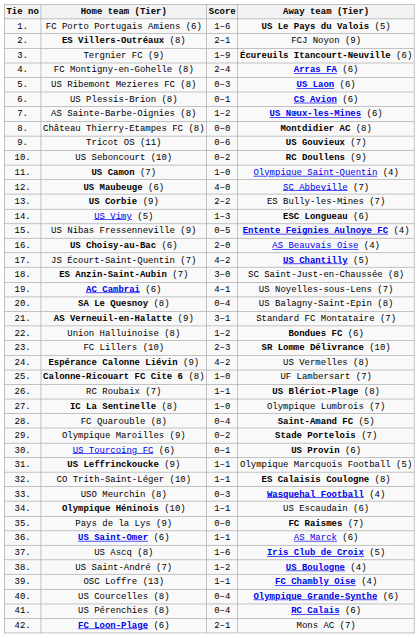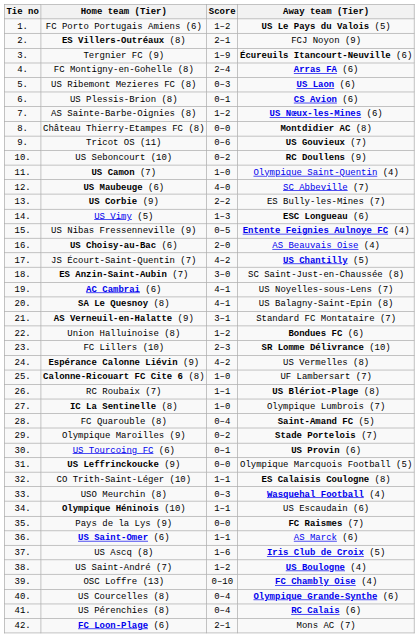 <table class="wikitable" style="text-align: center">
 <tr>
 <th>Tie no</th>
 <th>Home team (Tier)</th>
 <th>Score</th>
 <th>Away team (Tier)</th>
 </tr>
 <tr>
 <td>1.</td>
 <td>FC Porto Portugais Amiens (6)</td>
-<td>1–6</td>
+<td>1–2</td>
 <td><strong>US Le Pays du Valois</strong> (5)</td>
 </tr>
 <tr>
 <td>2.</td>
 <td><strong>ES Villers-Outréaux</strong> (8)</td>
 <td>2–1</td>
 <td>FCJ Noyon (9)</td>
 </tr>
 <tr>
 <td>3.</td>
 <td>Tergnier FC (9)</td>
 <td>1–9</td>
 <td><strong>Écureuils Itancourt-Neuville</strong> (6)</td>
 </tr>
 <tr>
 <td>4.</td>
 <td>FC Montigny-en-Gohelle (8)</td>
 <td>2–4</td>
 <td><strong><a href='#'>Arras FA</a></strong> (6)</td>
 </tr>
 <tr>
 <td>5.</td>
 <td>US Ribemont Mezieres FC (8)</td>
 <td>0–3</td>
 <td><strong><a href='#'>US Laon</a></strong> (6)</td>
 </tr>
 <tr>
 <td>6.</td>
 <td>US Plessis-Brion (8)</td>
 <td>0–1</td>
 <td><strong><a href='#'>CS Avion</a></strong> (6)</td>
 </tr>
 <tr>
 <td>7.</td>
 <td>AS Sainte-Barbe-Oignies (8)</td>
 <td>1–2</td>
 <td><strong><a href='#'>US Nœux-les-Mines</a></strong> (6)</td>
 </tr>
 <tr>
 <td>8.</td>
 <td>Château Thierry-Etampes FC (8)</td>
 <td>0–0 </td>
 <td><strong>Montdidier AC</strong> (8)</td>
 </tr>
 <tr>
 <td>9.</td>
 <td>Tricot OS (11)</td>
 <td>0–6</td>
 <td><strong>US Gouvieux</strong> (7)</td>
 </tr>
 <tr>
 <td>10.</td>
 <td>US Seboncourt (10)</td>
 <td>0–2</td>
 <td><strong>RC Doullens</strong> (9)</td>
 </tr>
 <tr>
 <td>11.</td>
 <td><strong>US Camon</strong> (7)</td>
 <td>1–0</td>
 <td><a href='#'>Olympique Saint-Quentin</a> (4)</td>
 </tr>
 <tr>
 <td>12.</td>
 <td><strong>US Maubeuge</strong> (6)</td>
 <td>4–0</td>
 <td><a href='#'>SC Abbeville</a> (7)</td>
 </tr>
 <tr>
 <td>13.</td>
 <td><strong>US Corbie</strong> (9)</td>
 <td>2–2 </td>
 <td>ES Bully-les-Mines (7)</td>
 </tr>
 <tr>
 <td>14.</td>
 <td><a href='#'>US Vimy</a> (5)</td>
 <td>1–3</td>
 <td><strong>ESC Longueau</strong> (6)</td>
 </tr>
 <tr>
 <td>15.</td>
 <td>US Nibas Fressenneville (9)</td>
 <td>0–5</td>
 <td><strong><a href='#'>Entente Feignies Aulnoye FC</a></strong> (4)</td>
 </tr>
 <tr>
 <td>16.</td>
 <td><strong>US Choisy-au-Bac</strong> (6)</td>
 <td>2–0</td>
 <td><a href='#'>AS Beauvais Oise</a> (4)</td>
 </tr>
 <tr>
 <td>17.</td>
 <td>JS Écourt-Saint-Quentin (7)</td>
 <td>4–2</td>
 <td><strong><a href='#'>US Chantilly</a></strong> (5)</td>
 </tr>
 <tr>
 <td>18.</td>
 <td><strong>ES Anzin-Saint-Aubin</strong> (7)</td>
 <td>3–0</td>
 <td>SC Saint-Just-en-Chaussée (8)</td>
 </tr>
 <tr>
 <td>19.</td>
 <td><strong><a href='#'>AC Cambrai</a></strong> (6)</td>
 <td>4–1</td>
 <td>US Noyelles-sous-Lens (7)</td>
 </tr>
 <tr>
 <td>20.</td>
 <td><strong>SA Le Quesnoy</strong> (8)</td>
-<td>0–4</td>
+<td>4–1</td>
 <td>US Balagny-Saint-Epin (8)</td>
 </tr>
 <tr>
 <td>21.</td>
 <td><strong>AS Verneuil-en-Halatte</strong> (9)</td>
 <td>3–1</td>
 <td>Standard FC Montataire (7)</td>
 </tr>
 <tr>
 <td>22.</td>
 <td>Union Halluinoise (8)</td>
 <td>1–2</td>
 <td><strong>Bondues FC</strong> (6)</td>
 </tr>
 <tr>
 <td>23.</td>
 <td>FC Lillers (10)</td>
 <td>2–3</td>
 <td><strong>SR Lomme Délivrance</strong> (10)</td>
 </tr>
 <tr>
 <td>24.</td>
 <td><strong>Espérance Calonne Liévin</strong> (9)</td>
 <td>4–2</td>
 <td>US Vermelles (8)</td>
 </tr>
 <tr>
 <td>25.</td>
 <td><strong>Calonne-Ricouart FC Cite 6</strong> (8)</td>
 <td>1–0</td>
 <td>UF Lambersart (7)</td>
 </tr>
 <tr>
 <td>26.</td>
 <td>RC Roubaix (7)</td>
 <td>1–1 </td>
 <td><strong>US Blériot-Plage</strong> (8)</td>
 </tr>
 <tr>
 <td>27.</td>
 <td><strong>IC La Sentinelle</strong> (8)</td>
 <td>1–0</td>
 <td>Olympique Lumbrois (7)</td>
 </tr>
 <tr>
 <td>28.</td>
 <td>FC Quarouble (8)</td>
 <td>0–4</td>
 <td><strong>Saint-Amand FC</strong> (5)</td>
 </tr>
 <tr>
 <td>29.</td>
 <td>Olympique Maroilles (9)</td>
 <td>0–2</td>
 <td><strong>Stade Portelois</strong> (7)</td>
 </tr>
 <tr>
 <td>30.</td>
 <td><a href='#'>US Tourcoing FC</a> (6)</td>
 <td>0–1</td>
 <td><strong>US Provin</strong> (6)</td>
 </tr>
 <tr>
 <td>31.</td>
 <td><strong>US Leffrinckoucke</strong> (9)</td>
-<td>1–1 </td>
+<td>0–0 </td>
 <td>Olympique Marcquois Football (5)</td>
 </tr>
 <tr>
 <td>32.</td>
 <td>CO Trith-Saint-Léger (10)</td>
 <td>1–1 </td>
 <td><strong>ES Calaisis Coulogne</strong> (8)</td>
 </tr>
 <tr>
 <td>33.</td>
 <td>USO Meurchin (8)</td>
 <td>0–3</td>
 <td><strong><a href='#'>Wasquehal Football</a></strong> (4)</td>
 </tr>
 <tr>
 <td>34.</td>
 <td><strong>Olympique Héninois</strong> (10)</td>
 <td>1–1 </td>
 <td>US Escaudain (6)</td>
 </tr>
 <tr>
 <td>35.</td>
 <td>Pays de la Lys (9)</td>
 <td>0–0 </td>
 <td><strong>FC Raismes</strong> (7)</td>
 </tr>
 <tr>
 <td>36.</td>
 <td><strong><a href='#'>US Saint-Omer</a></strong> (6)</td>
 <td>1–1 </td>
 <td><a href='#'>AS Marck</a> (6)</td>
 </tr>
 <tr>
 <td>37.</td>
 <td>US Ascq (8)</td>
 <td>1–6</td>
 <td><strong><a href='#'>Iris Club de Croix</a></strong> (5)</td>
 </tr>
 <tr>
 <td>38.</td>
 <td>US Saint-André (7)</td>
 <td>1–2</td>
 <td><strong><a href='#'>US Boulogne</a></strong> (4)</td>
 </tr>
 <tr>
 <td>39.</td>
 <td>OSC Loffre (13)</td>
-<td>1–1 </td>
+<td>0–10</td>
 <td><strong><a href='#'>FC Chambly Oise</a></strong> (4)</td>
 </tr>
 <tr>
 <td>40.</td>
 <td>US Courcelles (8)</td>
 <td>0–4</td>
 <td><strong><a href='#'>Olympique Grande-Synthe</a></strong> (6)</td>
 </tr>
 <tr>
 <td>41.</td>
 <td>US Pérenchies (8)</td>
 <td>0–4</td>
 <td><strong><a href='#'>RC Calais</a></strong> (6)</td>
 </tr>
 <tr>
 <td>42.</td>
 <td><strong><a href='#'>FC Loon-Plage</a></strong> (6)</td>
 <td>2–1</td>
 <td>Mons AC (7)</td>
 </tr>
 </table>
